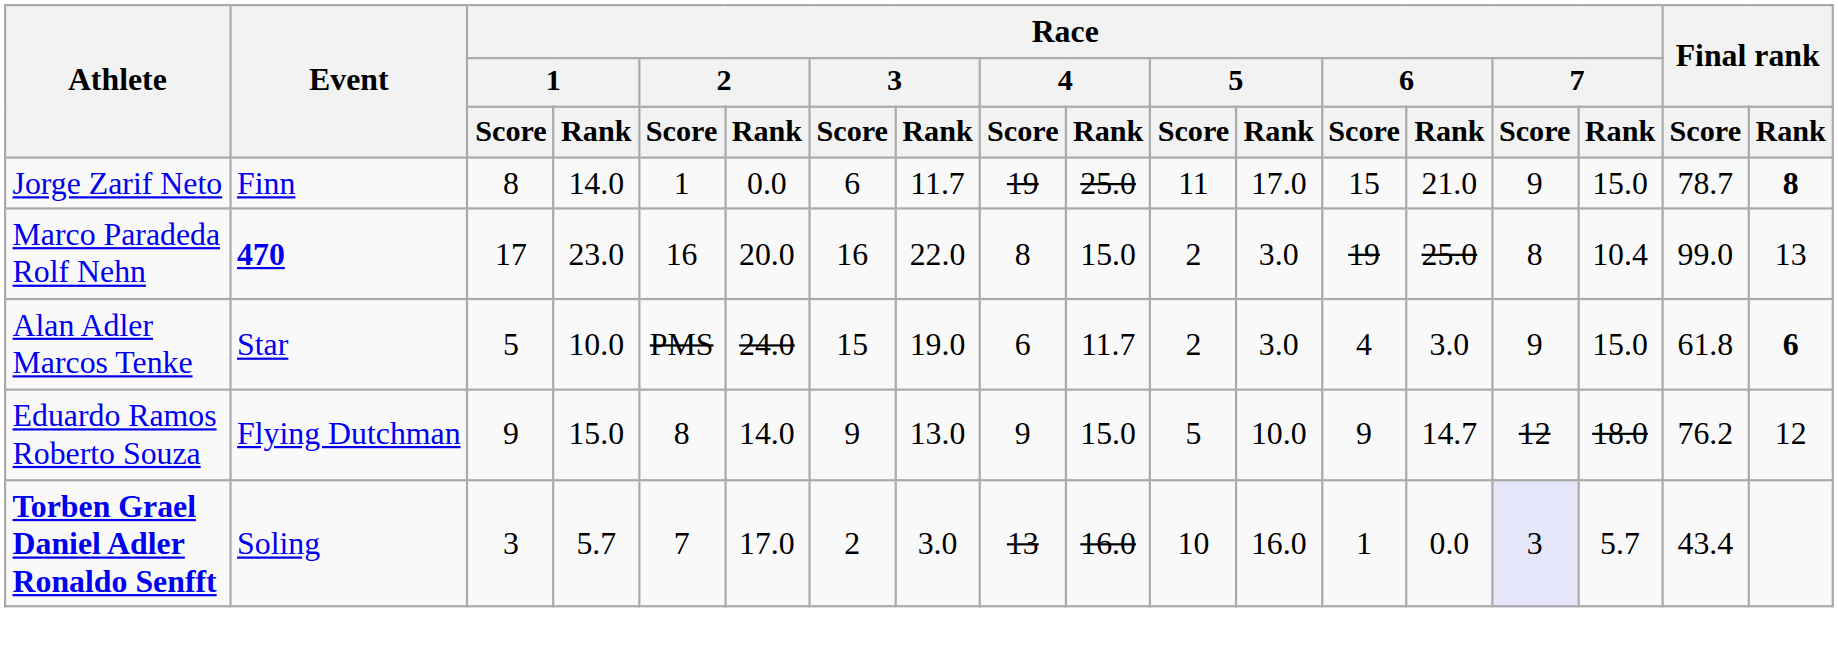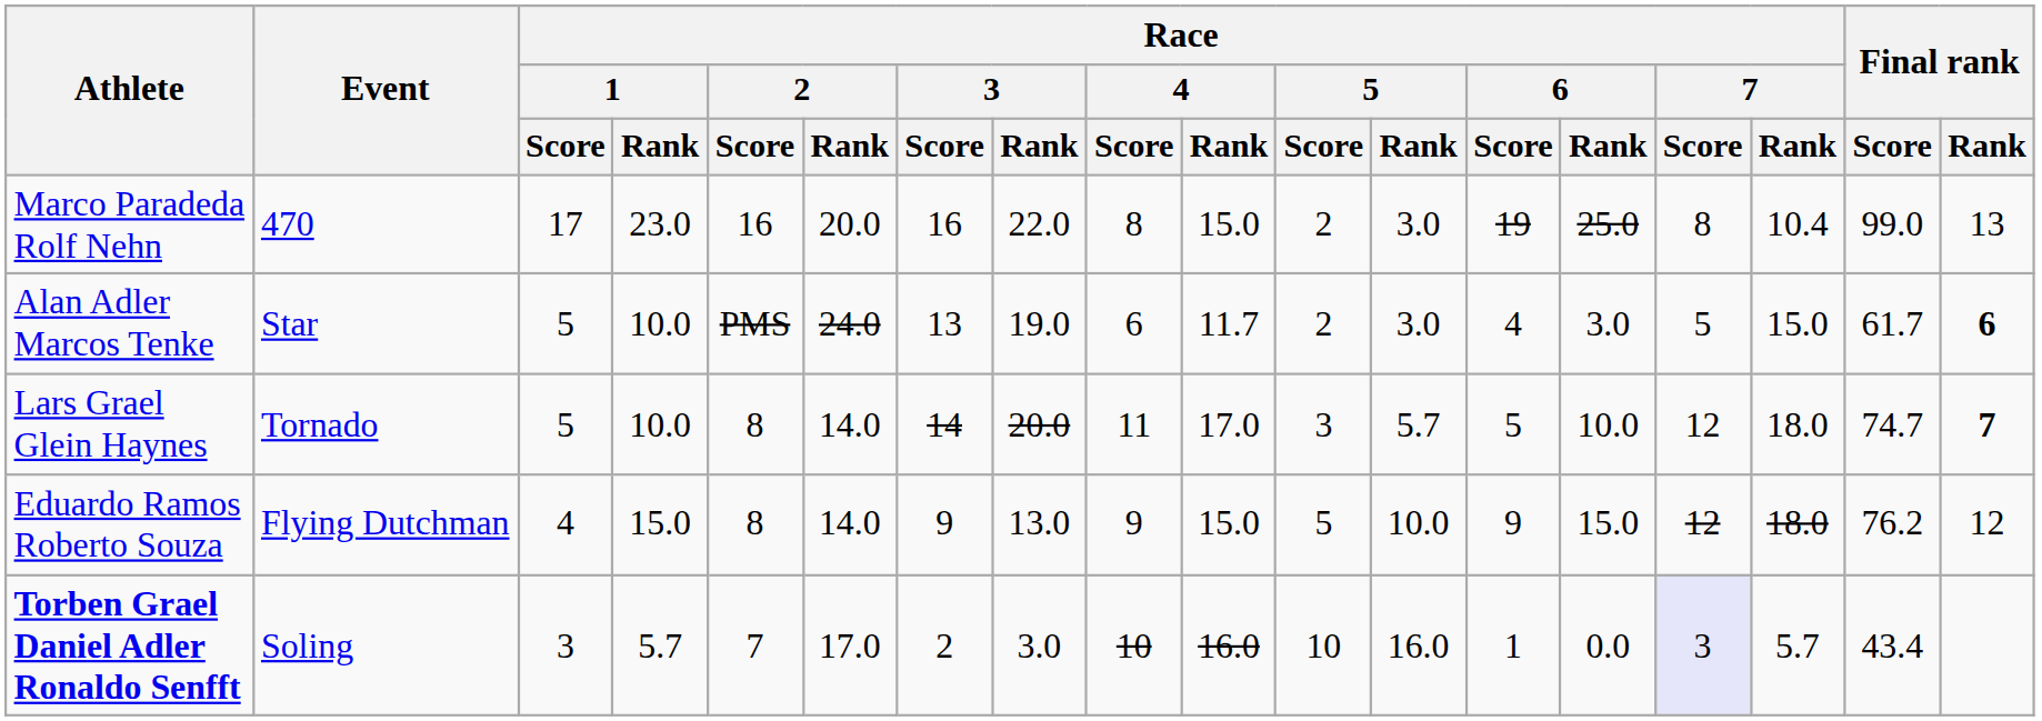 <table class="wikitable" style="font-size:90%">
 <tr>
 <th rowspan="3">Athlete</th>
 <th rowspan="3">Event</th>
 <th colspan="14">Race</th>
 <th rowspan=2 colspan="2">Final rank</th>
 </tr>
 <tr style="font-size:95%">
 <th colspan="2">1</th>
 <th colspan="2">2</th>
 <th colspan="2">3</th>
 <th colspan="2">4</th>
 <th colspan="2">5</th>
 <th colspan="2">6</th>
 <th colspan="2">7</th>
 </tr>
 <tr style="font-size:95%">
 <th>Score</th>
 <th>Rank</th>
 <th>Score</th>
 <th>Rank</th>
 <th>Score</th>
 <th>Rank</th>
 <th>Score</th>
 <th>Rank</th>
 <th>Score</th>
 <th>Rank</th>
 <th>Score</th>
 <th>Rank</th>
 <th>Score</th>
 <th>Rank</th>
 <th>Score</th>
 <th>Rank</th>
 </tr>
 <tr align=center>
-<td align=left><a href='#'>Jorge Zarif Neto</a></td>
-<td align=left><a href='#'>Finn</a></td>
-<td>8</td>
-<td>14.0</td>
-<td>1</td>
-<td>0.0</td>
-<td>6</td>
-<td>11.7</td>
-<td><s>19</s></td>
-<td><s>25.0</s></td>
-<td>11</td>
-<td>17.0</td>
-<td>15</td>
-<td>21.0</td>
-<td>9</td>
-<td>15.0</td>
-<td>78.7</td>
-<td><strong>8</strong></td>
-</tr>
-<tr align=center>
 <td align=left><a href='#'>Marco Paradeda</a><br><a href='#'>Rolf Nehn</a></td>
-<td align=left><strong><a href='#'>470</a></strong></td>
+<td align=left><a href='#'>470</a></td>
 <td>17</td>
 <td>23.0</td>
 <td>16</td>
 <td>20.0</td>
 <td>16</td>
 <td>22.0</td>
 <td>8</td>
 <td>15.0</td>
 <td>2</td>
 <td>3.0</td>
 <td><s>19</s></td>
 <td><s>25.0</s></td>
 <td>8</td>
 <td>10.4</td>
 <td>99.0</td>
 <td>13</td>
 </tr>
 <tr align=center>
 <td align=left><a href='#'>Alan Adler</a><br><a href='#'>Marcos Tenke</a></td>
 <td align=left><a href='#'>Star</a></td>
 <td>5</td>
 <td>10.0</td>
 <td><s>PMS	</s></td>
 <td><s>24.0</s></td>
-<td>15</td>
+<td>13</td>
 <td>19.0</td>
 <td>6</td>
 <td>11.7</td>
 <td>2</td>
 <td>3.0</td>
 <td>4</td>
 <td>3.0</td>
-<td>9</td>
+<td>5</td>
 <td>15.0</td>
-<td>61.8</td>
+<td>61.7</td>
 <td><strong>6</strong></td>
+</tr>
+<tr align=center>
+<td align=left><a href='#'>Lars Grael</a><br><a href='#'>Glein Haynes</a></td>
+<td align=left><a href='#'>Tornado</a></td>
+<td>5</td>
+<td>10.0</td>
+<td>8</td>
+<td>14.0</td>
+<td><s>14</s></td>
+<td><s>20.0</s></td>
+<td>11</td>
+<td>17.0</td>
+<td>3</td>
+<td>5.7</td>
+<td>5</td>
+<td>10.0</td>
+<td>12</td>
+<td>18.0</td>
+<td>74.7</td>
+<td><strong>7</strong></td>
 </tr>
 <tr align=center>
 <td align=left><a href='#'>Eduardo Ramos</a><br><a href='#'>Roberto Souza</a></td>
 <td align=left><a href='#'>Flying Dutchman</a></td>
-<td>9</td>
+<td>4</td>
 <td>15.0</td>
 <td>8</td>
 <td>14.0</td>
 <td>9</td>
 <td>13.0</td>
 <td>9</td>
 <td>15.0</td>
 <td>5</td>
 <td>10.0</td>
 <td>9</td>
-<td>14.7</td>
+<td>15.0</td>
 <td><s>12</s></td>
 <td><s>18.0</s></td>
 <td>76.2</td>
 <td>12</td>
 </tr>
 <tr align=center>
 <td align=left><strong><a href='#'>Torben Grael</a><br><a href='#'>Daniel Adler</a><br><a href='#'>Ronaldo Senfft</a></strong></td>
 <td align=left><a href='#'>Soling</a></td>
 <td>3</td>
 <td>5.7</td>
 <td>7</td>
 <td>17.0</td>
 <td>2</td>
 <td>3.0</td>
-<td><s>13</s></td>
+<td><s>10</s></td>
 <td><s>16.0</s></td>
 <td>10</td>
 <td>16.0</td>
 <td>1</td>
 <td>0.0</td>
 <td style="background: lavender;">3</td>
 <td>5.7</td>
 <td>43.4</td>
 <td></td>
 </tr>
 </table>
